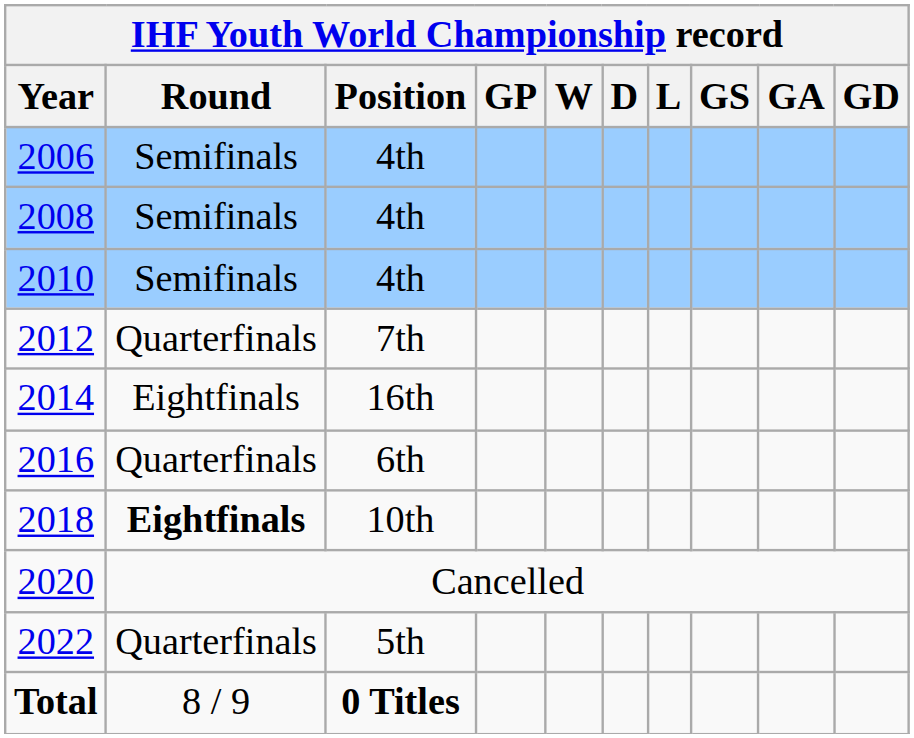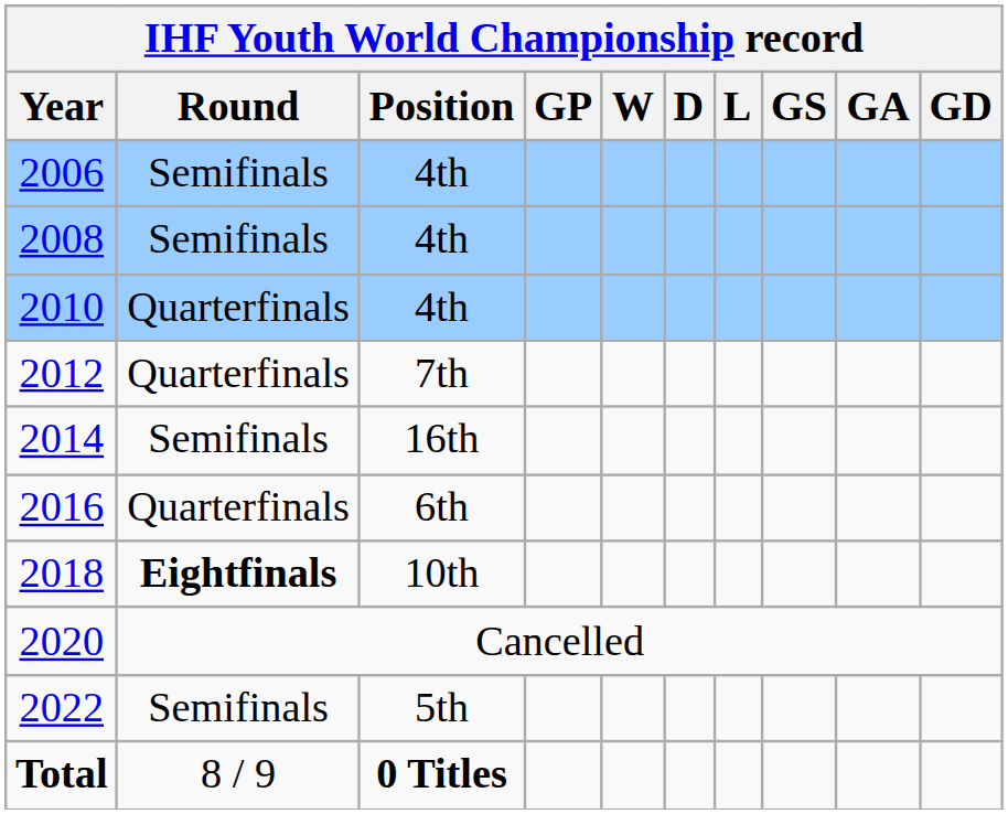 <table class="wikitable" style="text-align: center;">
 <tr>
 <th colspan=10><a href='#'>IHF Youth World Championship</a> record</th>
 </tr>
 <tr>
 <th>Year</th>
 <th>Round</th>
 <th>Position</th>
 <th>GP</th>
 <th>W</th>
 <th>D</th>
 <th>L</th>
 <th>GS</th>
 <th>GA</th>
 <th>GD</th>
 </tr>
 <tr bgcolor=9acdff>
 <td> <a href='#'>2006</a></td>
 <td>Semifinals</td>
 <td>4th</td>
 <td></td>
 <td></td>
 <td></td>
 <td></td>
 <td></td>
 <td></td>
 <td></td>
 </tr>
 <tr bgcolor=9acdff>
 <td> <a href='#'>2008</a></td>
 <td>Semifinals</td>
 <td>4th</td>
 <td></td>
 <td></td>
 <td></td>
 <td></td>
 <td></td>
 <td></td>
 <td></td>
 </tr>
 <tr bgcolor=9acdff>
 <td> <a href='#'>2010</a></td>
-<td>Semifinals</td>
+<td>Quarterfinals</td>
 <td>4th</td>
 <td></td>
 <td></td>
 <td></td>
 <td></td>
 <td></td>
 <td></td>
 <td></td>
 </tr>
 <tr>
 <td> <a href='#'>2012</a></td>
 <td>Quarterfinals</td>
 <td>7th</td>
 <td></td>
 <td></td>
 <td></td>
 <td></td>
 <td></td>
 <td></td>
 <td></td>
 </tr>
 <tr>
 <td> <a href='#'>2014</a></td>
-<td>Eightfinals</td>
+<td>Semifinals</td>
 <td>16th</td>
 <td></td>
 <td></td>
 <td></td>
 <td></td>
 <td></td>
 <td></td>
 <td></td>
 </tr>
 <tr>
 <td> <a href='#'>2016</a></td>
 <td>Quarterfinals</td>
 <td>6th</td>
 <td></td>
 <td></td>
 <td></td>
 <td></td>
 <td></td>
 <td></td>
 <td></td>
 </tr>
 <tr>
 <td> <a href='#'>2018</a></td>
 <td><strong>Eightfinals</strong></td>
 <td>10th</td>
 <td></td>
 <td></td>
 <td></td>
 <td></td>
 <td></td>
 <td></td>
 <td></td>
 </tr>
 <tr>
 <td> <a href='#'>2020</a></td>
 <td colspan="9">Cancelled</td>
 </tr>
 <tr>
 <td> <a href='#'>2022</a></td>
-<td>Quarterfinals</td>
+<td>Semifinals</td>
 <td>5th</td>
 <td></td>
 <td></td>
 <td></td>
 <td></td>
 <td></td>
 <td></td>
 <td></td>
 </tr>
 <tr>
 <td><strong>Total</strong></td>
 <td>8 / 9</td>
 <td><strong>0 Titles</strong></td>
 <td></td>
 <td></td>
 <td></td>
 <td></td>
 <td></td>
 <td></td>
 <td></td>
 </tr>
 </table>
